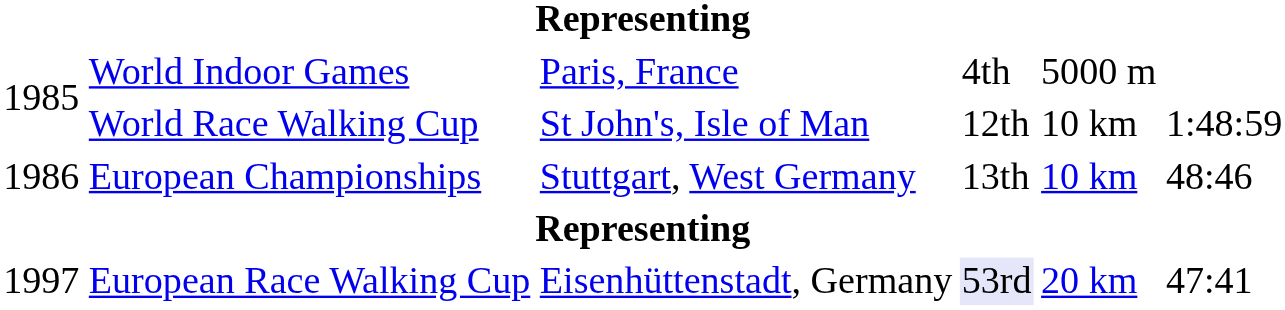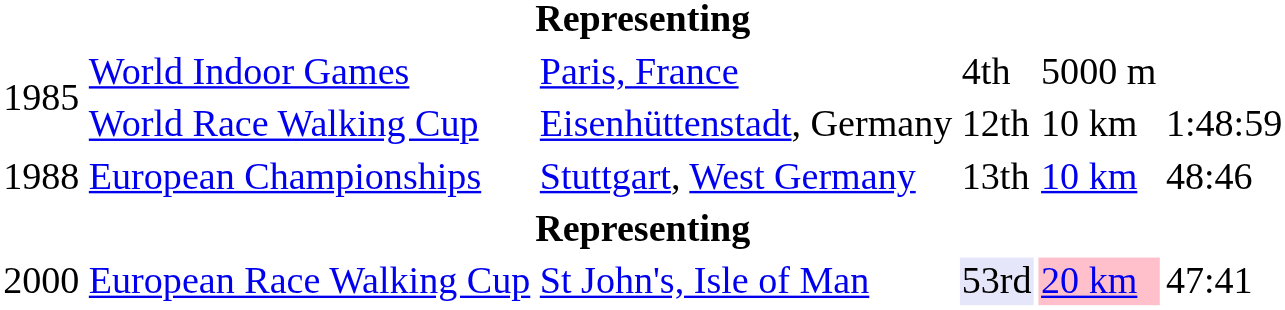 <table>
 <tr>
 <th colspan="6">Representing </th>
 </tr>
 <tr>
 <td rowspan=2>1985</td>
 <td><a href='#'>World Indoor Games</a></td>
 <td><a href='#'>Paris, France</a></td>
 <td>4th</td>
 <td>5000 m</td>
 <td></td>
 </tr>
 <tr>
 <td><a href='#'>World Race Walking Cup</a></td>
-<td><a href='#'>St John's, Isle of Man</a></td>
+<td><a href='#'>Eisenhüttenstadt</a>, Germany</td>
 <td>12th</td>
 <td>10 km</td>
 <td>1:48:59</td>
 </tr>
 <tr>
-<td>1986</td>
+<td>1988</td>
 <td><a href='#'>European Championships</a></td>
 <td><a href='#'>Stuttgart</a>, <a href='#'>West Germany</a></td>
 <td>13th</td>
 <td><a href='#'>10 km</a></td>
 <td>48:46</td>
 </tr>
 <tr>
 <th colspan="6">Representing </th>
 </tr>
 <tr>
-<td>1997</td>
+<td>2000</td>
 <td><a href='#'>European Race Walking Cup</a></td>
-<td><a href='#'>Eisenhüttenstadt</a>, Germany</td>
+<td><a href='#'>St John's, Isle of Man</a></td>
 <td style="background: lavender;">53rd</td>
-<td><a href='#'>20 km</a></td>
+<td style="background: pink;"><a href='#'>20 km</a></td>
 <td>47:41</td>
 </tr>
 </table>
